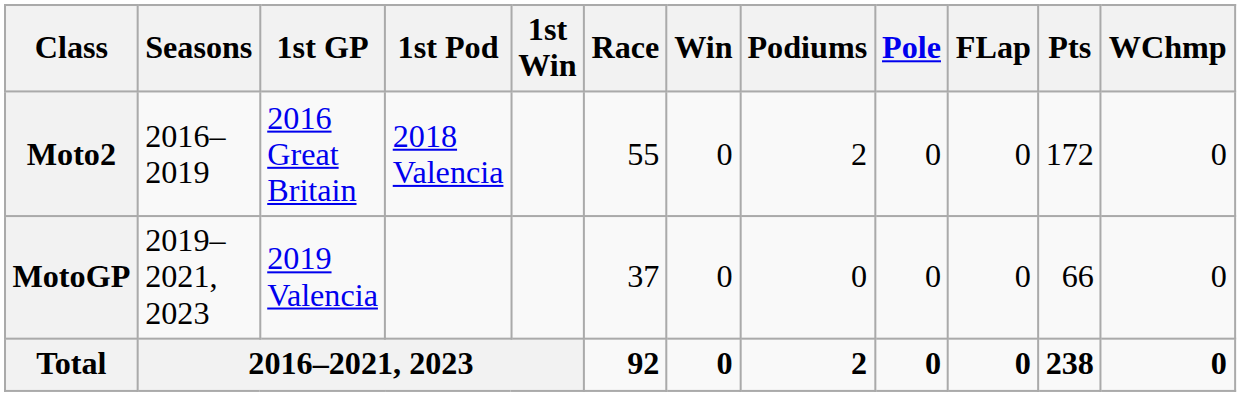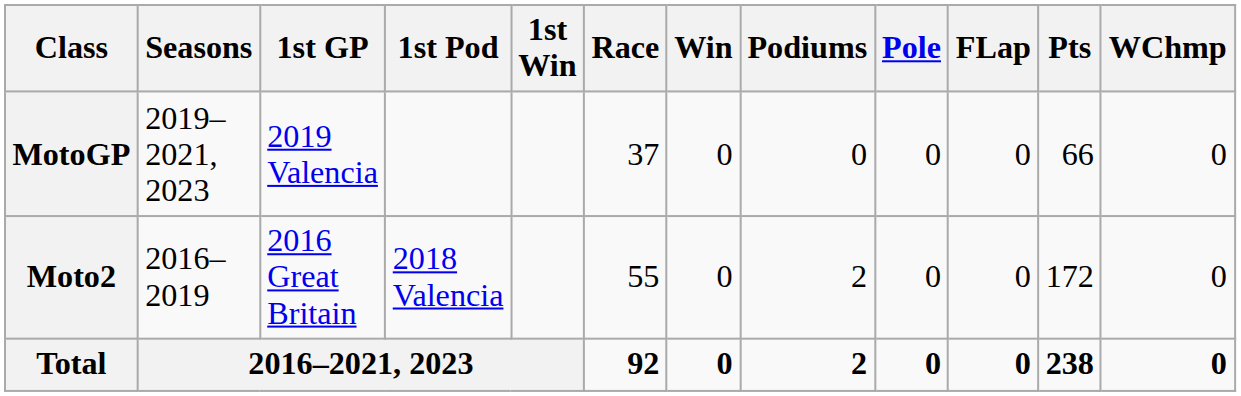 <table class="wikitable" style=text-align:right;">
 <tr>
 <th>Class</th>
 <th>Seasons</th>
 <th>1st GP</th>
 <th>1st Pod</th>
 <th>1st Win</th>
 <th>Race</th>
 <th>Win</th>
 <th>Podiums</th>
 <th><a href='#'>Pole</a></th>
 <th>FLap</th>
 <th>Pts</th>
 <th>WChmp</th>
 </tr>
 <tr>
+<th>MotoGP</th>
+<td style="text-align:left;">2019–2021, 2023</td>
+<td style="text-align:left;"><a href='#'>2019 Valencia</a></td>
+<td style="text-align:left;"></td>
+<td></td>
+<td>37</td>
+<td>0</td>
+<td>0</td>
+<td>0</td>
+<td>0</td>
+<td>66</td>
+<td>0</td>
+</tr>
+<tr>
 <th>Moto2</th>
 <td style="text-align:left;">2016–2019</td>
 <td style="text-align:left;"><a href='#'>2016 Great Britain</a></td>
 <td style="text-align:left;"><a href='#'>2018 Valencia</a></td>
 <td></td>
 <td>55</td>
 <td>0</td>
 <td>2</td>
 <td>0</td>
 <td>0</td>
 <td>172</td>
 <td>0</td>
 </tr>
 <tr>
-<th>MotoGP</th>
-<td style="text-align:left;">2019–2021, 2023</td>
-<td style="text-align:left;"><a href='#'>2019 Valencia</a></td>
-<td style="text-align:left;"></td>
-<td></td>
-<td>37</td>
-<td>0</td>
-<td>0</td>
-<td>0</td>
-<td>0</td>
-<td>66</td>
-<td>0</td>
-</tr>
-<tr>
 <th>Total</th>
 <th colspan="4">2016–2021, 2023</th>
 <td><strong>92</strong></td>
 <td><strong>0</strong></td>
 <td><strong>2</strong></td>
 <td><strong>0</strong></td>
 <td><strong>0</strong></td>
 <td><strong>238</strong></td>
 <td><strong>0</strong></td>
 </tr>
 </table>
